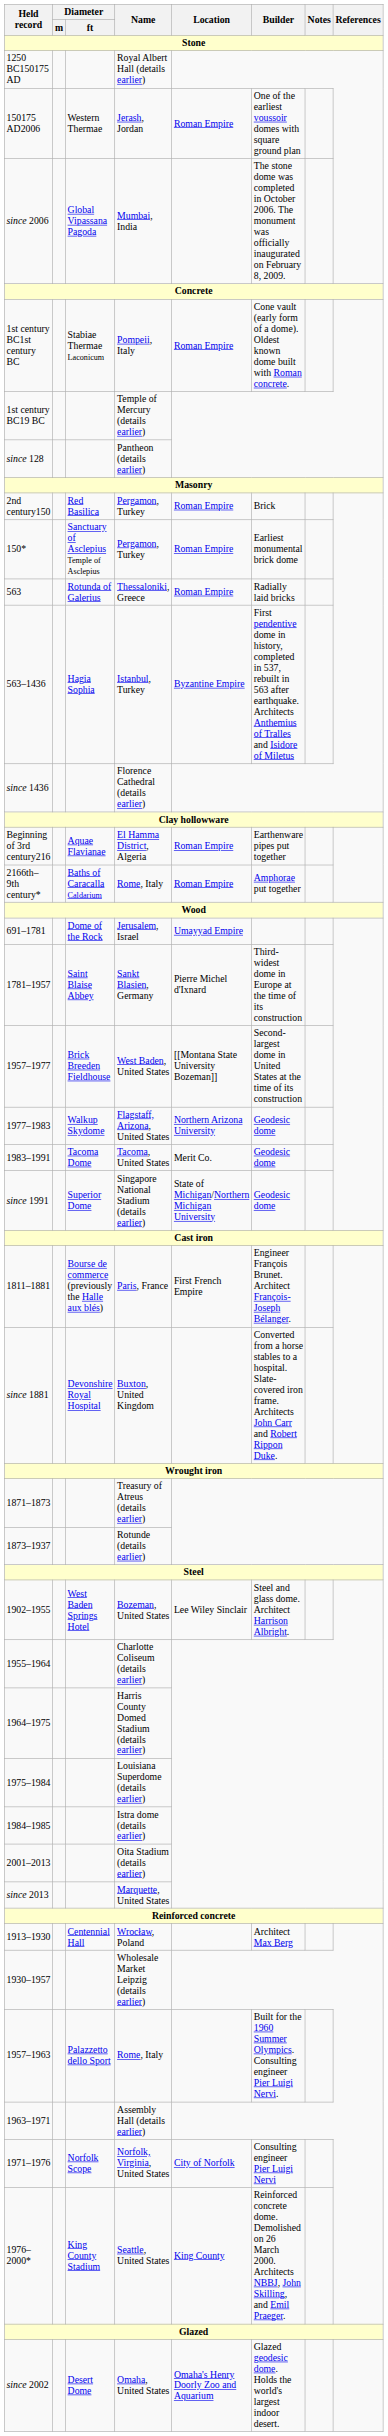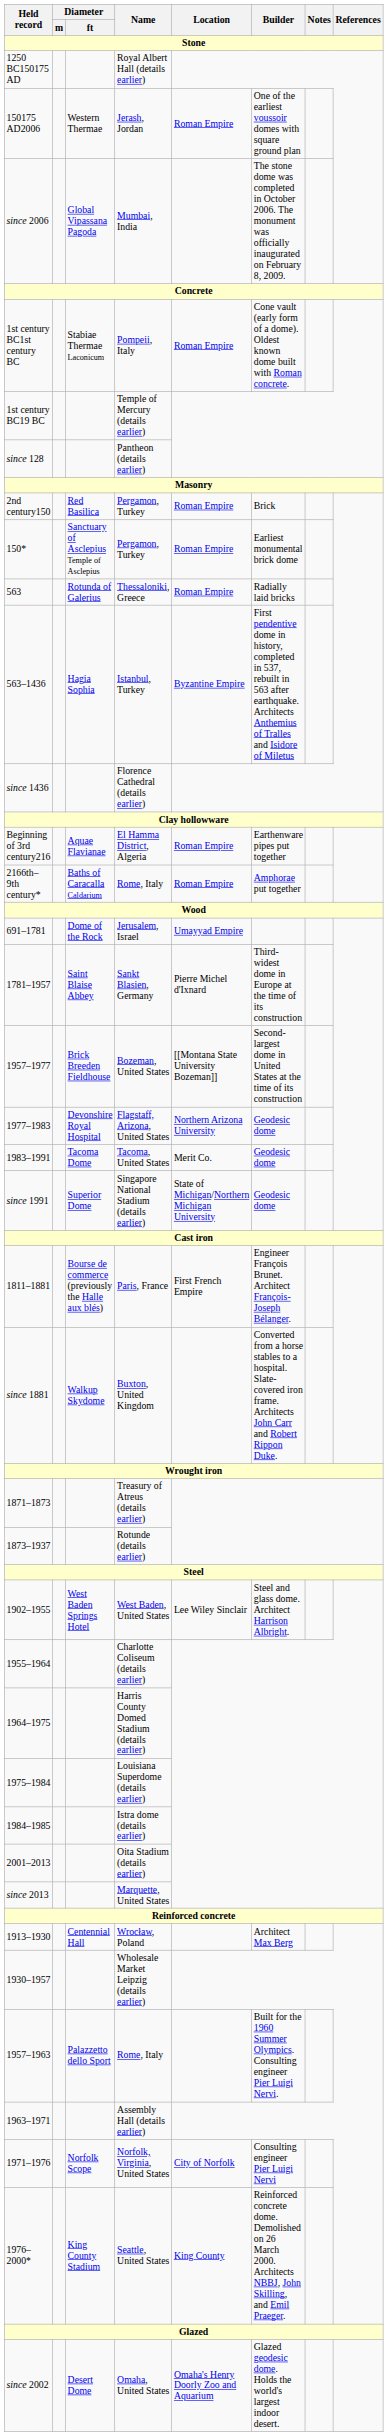 <table class="wikitable sortable">
 <tr>
 <th rowspan=2>Held record</th>
 <th colspan=2>Diameter</th>
 <th rowspan=2>Name</th>
 <th rowspan=2>Location</th>
 <th rowspan=2>Builder</th>
 <th rowspan=2>Notes</th>
 <th rowspan=2>References</th>
 </tr>
 <tr>
 <th>m</th>
 <th>ft</th>
 </tr>
 <tr>
 <td colspan=8 bgcolor="FFFFCC" align="center"><strong>Stone</strong></td>
 </tr>
 <tr>
 <td>1250 BC150175 AD</td>
 <td></td>
 <td></td>
 <td>Royal Albert Hall (details <a href='#'>earlier</a>)</td>
 </tr>
 <tr>
 <td>150175 AD2006</td>
 <td></td>
 <td>Western Thermae</td>
 <td><a href='#'>Jerash</a>, Jordan</td>
 <td><a href='#'>Roman Empire</a></td>
 <td>One of the earliest <a href='#'>voussoir</a> domes with square ground plan</td>
 <td></td>
 </tr>
 <tr>
 <td><em>since</em> 2006</td>
 <td></td>
 <td><a href='#'>Global Vipassana Pagoda</a></td>
 <td><a href='#'>Mumbai</a>, India</td>
 <td></td>
 <td>The stone dome was completed in October 2006. The monument was officially inaugurated on February 8, 2009.</td>
 <td></td>
 </tr>
 <tr>
 <td colspan=8 bgcolor="FFFFCC" align="center"><strong>Concrete</strong></td>
 </tr>
 <tr>
 <td>1st century BC1st century BC</td>
 <td></td>
 <td>Stabiae Thermae<br><small>Laconicum</small></td>
 <td><a href='#'>Pompeii</a>, Italy</td>
 <td><a href='#'>Roman Empire</a></td>
 <td>Cone vault (early form of a dome). Oldest known dome built with <a href='#'>Roman concrete</a>.</td>
 <td></td>
 </tr>
 <tr>
 <td>1st century BC19 BC</td>
 <td></td>
 <td></td>
 <td>Temple of Mercury (details <a href='#'>earlier</a>)</td>
 </tr>
 <tr>
 <td><em>since</em> 128</td>
 <td></td>
 <td></td>
 <td>Pantheon (details <a href='#'>earlier</a>)</td>
 </tr>
 <tr>
 <td colspan=8 bgcolor="FFFFCC" align="center"><strong>Masonry</strong></td>
 </tr>
 <tr>
 <td>2nd century150</td>
 <td></td>
 <td><a href='#'>Red Basilica</a></td>
 <td><a href='#'>Pergamon</a>, Turkey</td>
 <td><a href='#'>Roman Empire</a></td>
 <td>Brick</td>
 <td></td>
 </tr>
 <tr>
 <td>150*</td>
 <td></td>
 <td><a href='#'>Sanctuary of Asclepius</a><br><small>Temple of Asclepius</small></td>
 <td><a href='#'>Pergamon</a>, Turkey</td>
 <td><a href='#'>Roman Empire</a></td>
 <td>Earliest monumental brick dome</td>
 <td></td>
 </tr>
 <tr>
 <td>563</td>
 <td></td>
 <td><a href='#'>Rotunda of Galerius</a></td>
 <td><a href='#'>Thessaloniki</a>, Greece</td>
 <td><a href='#'>Roman Empire</a></td>
 <td>Radially laid bricks</td>
 <td></td>
 </tr>
 <tr>
 <td>563–1436</td>
 <td></td>
 <td><a href='#'>Hagia Sophia</a></td>
 <td><a href='#'>Istanbul</a>, Turkey</td>
 <td><a href='#'>Byzantine Empire</a></td>
 <td>First <a href='#'>pendentive</a> dome in history, completed in 537, rebuilt in 563 after earthquake. Architects <a href='#'>Anthemius of Tralles</a> and <a href='#'>Isidore of Miletus</a></td>
 <td></td>
 </tr>
 <tr>
 <td><em>since</em> 1436</td>
 <td></td>
 <td></td>
 <td>Florence Cathedral (details <a href='#'>earlier</a>)</td>
 </tr>
 <tr>
 <td colspan=8 bgcolor="FFFFCC" align="center"><strong>Clay hollowware</strong></td>
 </tr>
 <tr>
 <td>Beginning of 3rd century216</td>
 <td></td>
 <td><a href='#'>Aquae Flavianae</a></td>
 <td><a href='#'>El Hamma District</a>, Algeria</td>
 <td><a href='#'>Roman Empire</a></td>
 <td>Earthenware pipes put together</td>
 <td></td>
 </tr>
 <tr>
 <td>2166th–9th century*</td>
 <td></td>
 <td><a href='#'>Baths of Caracalla</a><br><small><a href='#'>Caldarium</a></small></td>
 <td><a href='#'>Rome</a>, Italy</td>
 <td><a href='#'>Roman Empire</a></td>
 <td><a href='#'>Amphorae</a> put together</td>
 <td></td>
 </tr>
 <tr>
 <td colspan=8 bgcolor="FFFFCC" align="center"><strong>Wood</strong></td>
 </tr>
 <tr>
 <td>691–1781</td>
 <td></td>
 <td><a href='#'>Dome of the Rock</a></td>
 <td><a href='#'>Jerusalem</a>, Israel</td>
 <td><a href='#'>Umayyad Empire</a></td>
 <td></td>
 <td></td>
 </tr>
 <tr>
 <td>1781–1957</td>
 <td></td>
 <td><a href='#'>Saint Blaise Abbey</a></td>
 <td><a href='#'>Sankt Blasien</a>, Germany</td>
 <td>Pierre Michel d'Ixnard</td>
 <td>Third-widest dome in Europe at the time of its construction</td>
 <td></td>
 </tr>
 <tr>
 <td>1957–1977</td>
 <td></td>
 <td><a href='#'>Brick Breeden Fieldhouse</a></td>
-<td><a href='#'>West Baden</a>, United States</td>
+<td><a href='#'>Bozeman</a>, United States</td>
 <td>[[Montana State University  Bozeman]]</td>
 <td>Second-largest dome in United States at the time of its construction</td>
 <td></td>
 </tr>
 <tr>
 <td>1977–1983</td>
 <td></td>
-<td><a href='#'>Walkup Skydome</a></td>
+<td><a href='#'>Devonshire Royal Hospital</a></td>
 <td><a href='#'>Flagstaff, Arizona</a>, United States</td>
 <td><a href='#'>Northern Arizona University</a></td>
 <td><a href='#'>Geodesic dome</a></td>
 <td></td>
 </tr>
 <tr>
 <td>1983–1991</td>
 <td></td>
 <td><a href='#'>Tacoma Dome</a></td>
 <td><a href='#'>Tacoma</a>, United States</td>
 <td>Merit Co.</td>
 <td><a href='#'>Geodesic dome</a></td>
 <td></td>
 </tr>
 <tr>
 <td><em>since</em> 1991</td>
 <td></td>
 <td><a href='#'>Superior Dome</a></td>
 <td>Singapore National Stadium (details <a href='#'>earlier</a>)</td>
 <td>State of <a href='#'>Michigan</a>/<a href='#'>Northern Michigan University</a></td>
 <td><a href='#'>Geodesic dome</a></td>
 <td></td>
 </tr>
 <tr>
 <td colspan=8 bgcolor="FFFFCC" align="center"><strong>Cast iron</strong></td>
 </tr>
 <tr>
 <td>1811–1881</td>
 <td></td>
 <td><a href='#'>Bourse de commerce</a><br>(previously the <a href='#'>Halle aux blés</a>)</td>
 <td><a href='#'>Paris</a>, France</td>
 <td>First French Empire</td>
 <td>Engineer François Brunet. Architect <a href='#'>François-Joseph Bélanger</a>.</td>
 <td></td>
 </tr>
 <tr>
 <td><em>since</em> 1881</td>
 <td></td>
-<td><a href='#'>Devonshire Royal Hospital</a></td>
+<td><a href='#'>Walkup Skydome</a></td>
 <td><a href='#'>Buxton</a>, United Kingdom</td>
 <td></td>
 <td>Converted from a horse stables to a hospital. Slate-covered iron frame. Architects <a href='#'>John Carr</a> and <a href='#'>Robert Rippon Duke</a>.</td>
 <td></td>
 </tr>
 <tr>
 <td colspan=8 bgcolor="FFFFCC" align="center"><strong>Wrought iron</strong></td>
 </tr>
 <tr>
 <td>1871–1873</td>
 <td></td>
 <td></td>
 <td>Treasury of Atreus (details <a href='#'>earlier</a>)</td>
 </tr>
 <tr>
 <td>1873–1937</td>
 <td></td>
 <td></td>
 <td>Rotunde (details <a href='#'>earlier</a>)</td>
 </tr>
 <tr>
 <td colspan=8 bgcolor="FFFFCC" align="center"><strong>Steel</strong></td>
 </tr>
 <tr>
 <td>1902–1955</td>
 <td></td>
 <td><a href='#'>West Baden Springs Hotel</a></td>
-<td><a href='#'>Bozeman</a>, United States</td>
+<td><a href='#'>West Baden</a>, United States</td>
 <td>Lee Wiley Sinclair</td>
 <td>Steel and glass dome. Architect <a href='#'>Harrison Albright</a>.</td>
 <td></td>
 </tr>
 <tr>
 <td>1955–1964</td>
 <td></td>
 <td></td>
 <td>Charlotte Coliseum (details <a href='#'>earlier</a>)</td>
 </tr>
 <tr>
 <td>1964–1975</td>
 <td></td>
 <td></td>
 <td>Harris County Domed Stadium (details <a href='#'>earlier</a>)</td>
 </tr>
 <tr>
 <td>1975–1984</td>
 <td></td>
 <td></td>
 <td>Louisiana Superdome (details <a href='#'>earlier</a>)</td>
 </tr>
 <tr>
 <td>1984–1985</td>
 <td></td>
 <td></td>
 <td>Istra dome (details <a href='#'>earlier</a>)</td>
 </tr>
 <tr>
 <td>2001–2013</td>
 <td></td>
 <td></td>
 <td>Oita Stadium (details <a href='#'>earlier</a>)</td>
 </tr>
 <tr>
 <td><em>since</em> 2013</td>
 <td></td>
 <td></td>
 <td><a href='#'>Marquette</a>, United States</td>
 </tr>
 <tr>
 <td colspan=8 bgcolor="FFFFCC" align="center"><strong>Reinforced concrete</strong></td>
 </tr>
 <tr>
 <td>1913–1930</td>
 <td></td>
 <td><a href='#'>Centennial Hall</a></td>
 <td><a href='#'>Wrocław</a>, Poland</td>
 <td></td>
 <td>Architect <a href='#'>Max Berg</a></td>
 <td></td>
 </tr>
 <tr>
 <td>1930–1957</td>
 <td></td>
 <td></td>
 <td>Wholesale Market Leipzig (details <a href='#'>earlier</a>)</td>
 </tr>
 <tr>
 <td>1957–1963</td>
 <td></td>
 <td><a href='#'>Palazzetto dello Sport</a></td>
 <td><a href='#'>Rome</a>, Italy</td>
 <td></td>
 <td>Built for the <a href='#'>1960 Summer Olympics</a>. Consulting engineer <a href='#'>Pier Luigi Nervi</a>.</td>
 <td></td>
 </tr>
 <tr>
 <td>1963–1971</td>
 <td></td>
 <td></td>
 <td>Assembly Hall (details <a href='#'>earlier</a>)</td>
 </tr>
 <tr>
 <td>1971–1976</td>
 <td></td>
 <td><a href='#'>Norfolk Scope</a></td>
 <td><a href='#'>Norfolk, Virginia</a>, United States</td>
 <td><a href='#'>City of Norfolk</a></td>
 <td>Consulting engineer <a href='#'>Pier Luigi Nervi</a></td>
 <td></td>
 </tr>
 <tr>
 <td>1976–2000*</td>
 <td></td>
 <td><a href='#'>King County Stadium</a></td>
 <td><a href='#'>Seattle</a>, United States</td>
 <td><a href='#'>King County</a></td>
 <td>Reinforced concrete dome. Demolished on 26 March 2000. Architects <a href='#'>NBBJ</a>, <a href='#'>John Skilling</a>, and <a href='#'>Emil Praeger</a>.</td>
 <td></td>
 </tr>
 <tr>
 <td colspan=8 bgcolor="FFFFCC" align="center"><strong>Glazed</strong></td>
 </tr>
 <tr>
 <td><em>since</em> 2002</td>
 <td></td>
 <td><a href='#'>Desert Dome</a></td>
 <td><a href='#'>Omaha</a>, United States</td>
 <td><a href='#'>Omaha's Henry Doorly Zoo and Aquarium</a></td>
 <td>Glazed <a href='#'>geodesic dome</a>. Holds the world's largest indoor desert.</td>
 <td></td>
 </tr>
 </table>
